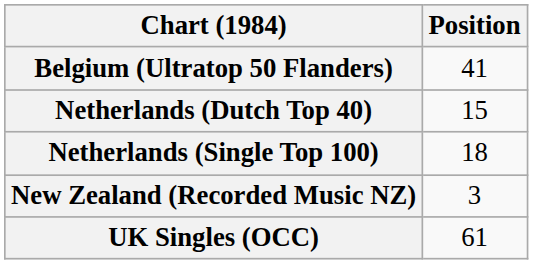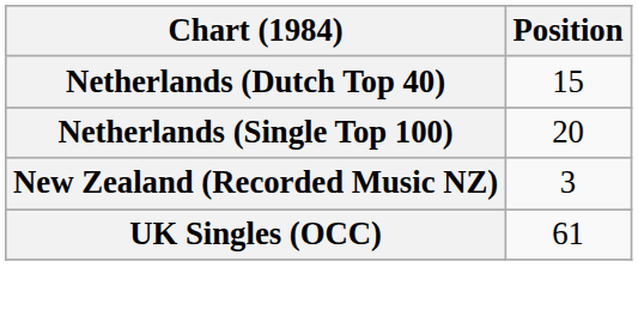 <table class="wikitable sortable plainrowheaders" style="text-align:center">
 <tr>
 <th scope="col">Chart (1984)</th>
 <th scope="col">Position</th>
-</tr>
-<tr>
-<th scope="row">Belgium (Ultratop 50 Flanders)</th>
-<td>41</td>
 </tr>
 <tr>
 <th scope="row">Netherlands (Dutch Top 40)</th>
 <td>15</td>
 </tr>
 <tr>
 <th scope="row">Netherlands (Single Top 100)</th>
-<td>18</td>
+<td>20</td>
 </tr>
 <tr>
 <th scope="row">New Zealand (Recorded Music NZ)</th>
 <td>3</td>
 </tr>
 <tr>
 <th scope="row">UK Singles (OCC)</th>
 <td>61</td>
 </tr>
 </table>
